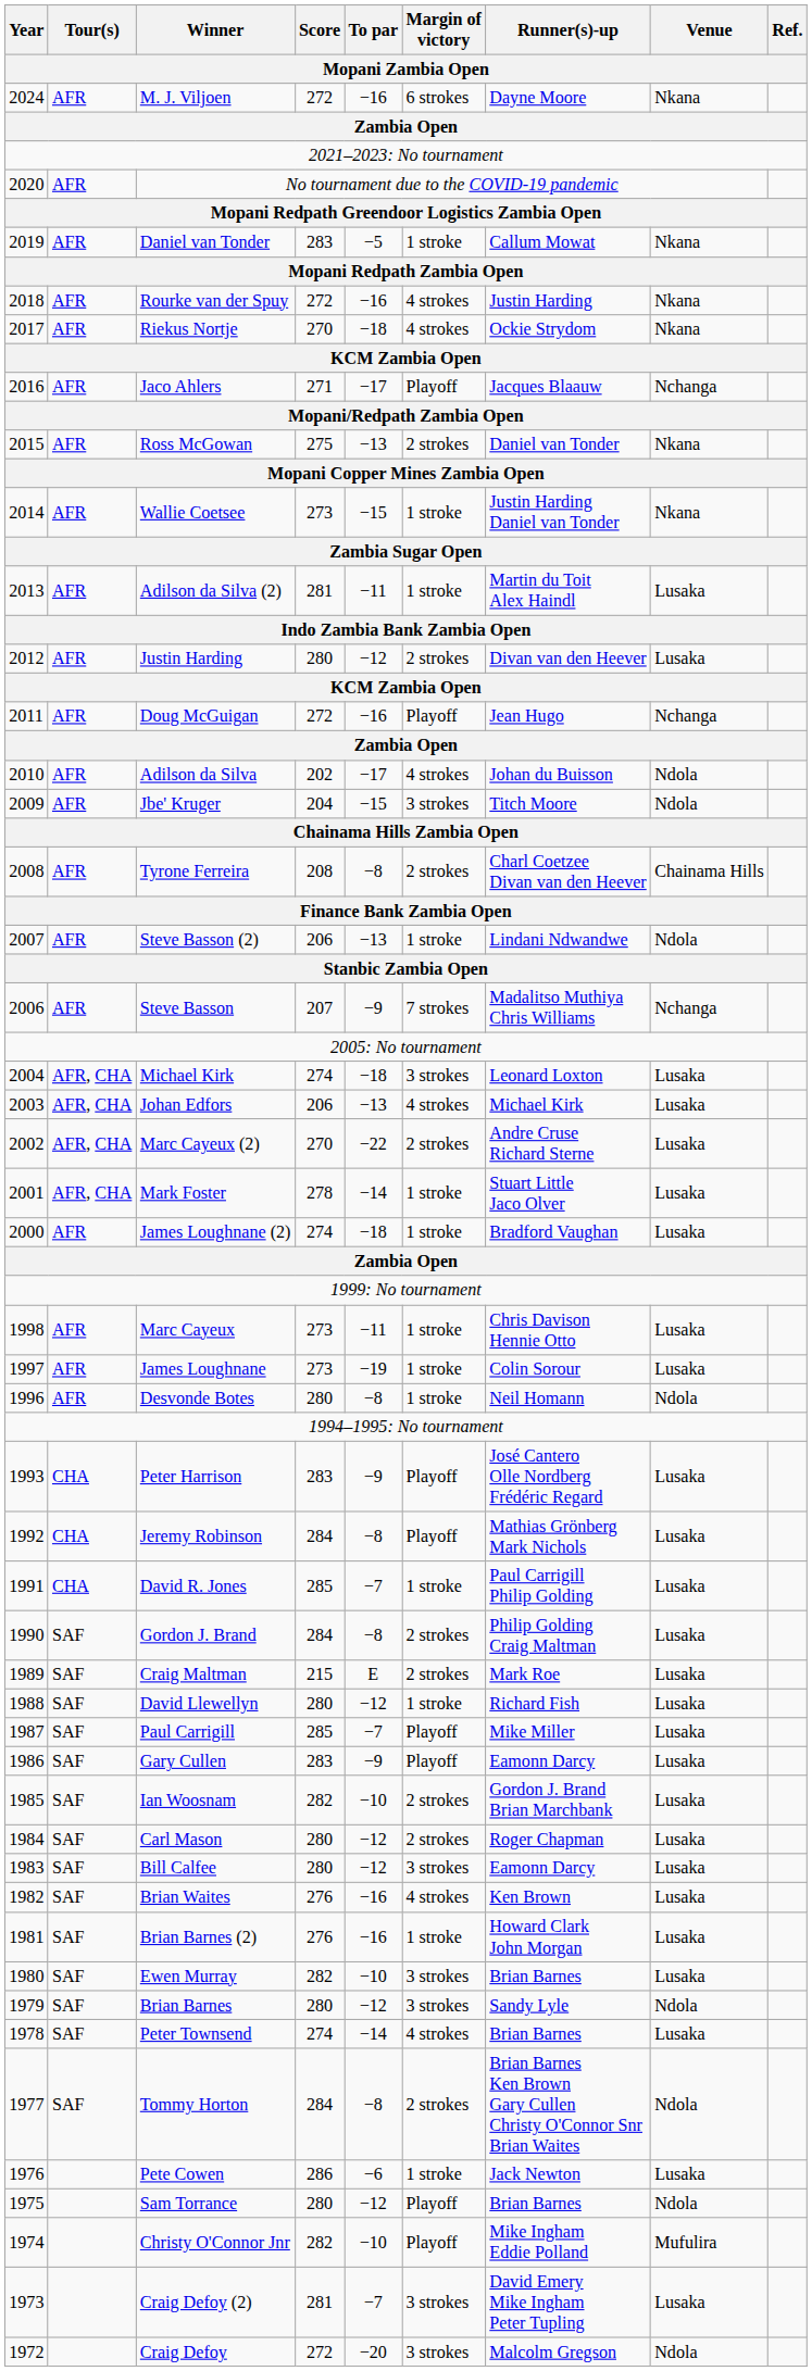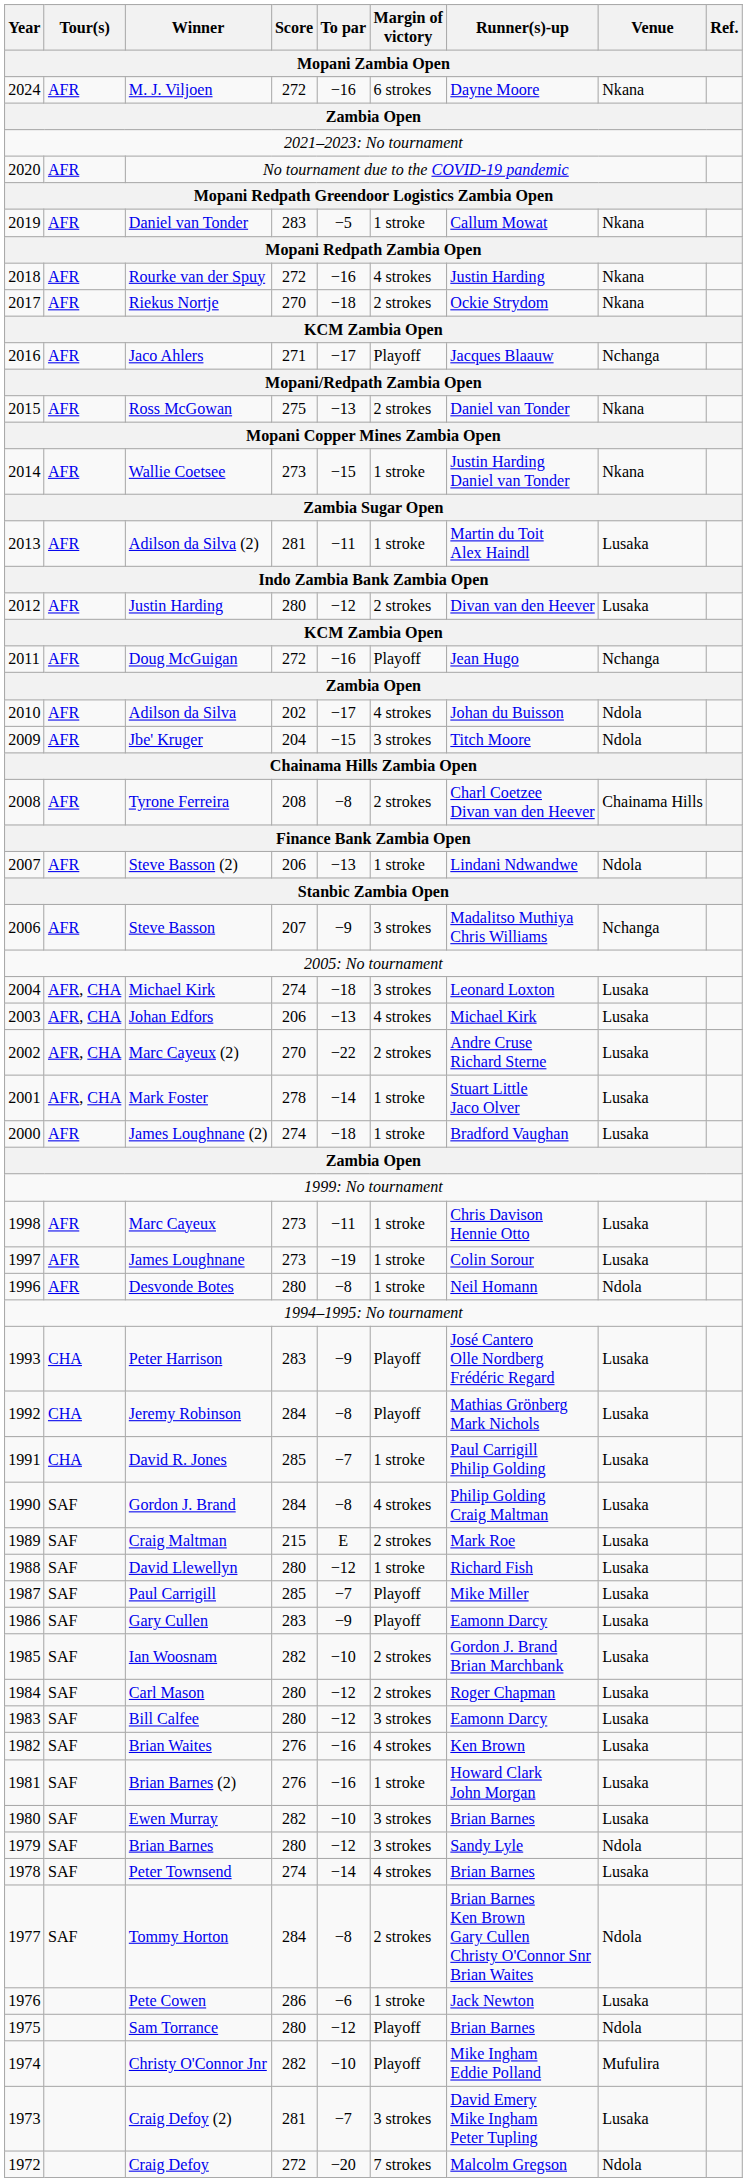 <table class=wikitable style="font-size:95%">
 <tr>
 <th>Year</th>
 <th>Tour(s)</th>
 <th>Winner</th>
 <th>Score</th>
 <th>To par</th>
 <th>Margin of<br>victory</th>
 <th>Runner(s)-up</th>
 <th>Venue</th>
 <th>Ref.</th>
 </tr>
 <tr>
 <th colspan=9>Mopani Zambia Open</th>
 </tr>
 <tr>
 <td>2024</td>
 <td><a href='#'>AFR</a></td>
 <td> <a href='#'>M. J. Viljoen</a></td>
 <td align=center>272</td>
 <td align=center>−16</td>
 <td>6 strokes</td>
 <td> <a href='#'>Dayne Moore</a></td>
 <td>Nkana</td>
 <td></td>
 </tr>
 <tr>
 <th colspan=9>Zambia Open</th>
 </tr>
 <tr>
 <td colspan=9 align=center><em>2021–2023: No tournament</em></td>
 </tr>
 <tr>
 <td>2020</td>
 <td><a href='#'>AFR</a></td>
 <td colspan=6 align=center><em>No tournament due to the <a href='#'>COVID-19 pandemic</a></em></td>
 <td></td>
 </tr>
 <tr>
 <th colspan=9>Mopani Redpath Greendoor Logistics Zambia Open</th>
 </tr>
 <tr>
 <td>2019</td>
 <td><a href='#'>AFR</a></td>
 <td> <a href='#'>Daniel van Tonder</a></td>
 <td align=center>283</td>
 <td align=center>−5</td>
 <td>1 stroke</td>
 <td> <a href='#'>Callum Mowat</a></td>
 <td>Nkana</td>
 <td></td>
 </tr>
 <tr>
 <th colspan=9>Mopani Redpath Zambia Open</th>
 </tr>
 <tr>
 <td>2018</td>
 <td><a href='#'>AFR</a></td>
 <td> <a href='#'>Rourke van der Spuy</a></td>
 <td align=center>272</td>
 <td align=center>−16</td>
 <td>4 strokes</td>
 <td> <a href='#'>Justin Harding</a></td>
 <td>Nkana</td>
 <td></td>
 </tr>
 <tr>
 <td>2017</td>
 <td><a href='#'>AFR</a></td>
 <td> <a href='#'>Riekus Nortje</a></td>
 <td align=center>270</td>
 <td align=center>−18</td>
-<td>4 strokes</td>
+<td>2 strokes</td>
 <td> <a href='#'>Ockie Strydom</a></td>
 <td>Nkana</td>
 <td></td>
 </tr>
 <tr>
 <th colspan=9>KCM Zambia Open</th>
 </tr>
 <tr>
 <td>2016</td>
 <td><a href='#'>AFR</a></td>
 <td> <a href='#'>Jaco Ahlers</a></td>
 <td align=center>271</td>
 <td align=center>−17</td>
 <td>Playoff</td>
 <td> <a href='#'>Jacques Blaauw</a></td>
 <td>Nchanga</td>
 <td></td>
 </tr>
 <tr>
 <th colspan=9>Mopani/Redpath Zambia Open</th>
 </tr>
 <tr>
 <td>2015</td>
 <td><a href='#'>AFR</a></td>
 <td> <a href='#'>Ross McGowan</a></td>
 <td align=center>275</td>
 <td align=center>−13</td>
 <td>2 strokes</td>
 <td> <a href='#'>Daniel van Tonder</a></td>
 <td>Nkana</td>
 <td></td>
 </tr>
 <tr>
 <th colspan=9>Mopani Copper Mines Zambia Open</th>
 </tr>
 <tr>
 <td>2014</td>
 <td><a href='#'>AFR</a></td>
 <td> <a href='#'>Wallie Coetsee</a></td>
 <td align=center>273</td>
 <td align=center>−15</td>
 <td>1 stroke</td>
 <td> <a href='#'>Justin Harding</a><br> <a href='#'>Daniel van Tonder</a></td>
 <td>Nkana</td>
 <td></td>
 </tr>
 <tr>
 <th colspan=9>Zambia Sugar Open</th>
 </tr>
 <tr>
 <td>2013</td>
 <td><a href='#'>AFR</a></td>
 <td> <a href='#'>Adilson da Silva</a> (2)</td>
 <td align=center>281</td>
 <td align=center>−11</td>
 <td>1 stroke</td>
 <td> <a href='#'>Martin du Toit</a><br> <a href='#'>Alex Haindl</a></td>
 <td>Lusaka</td>
 <td></td>
 </tr>
 <tr>
 <th colspan=9>Indo Zambia Bank Zambia Open</th>
 </tr>
 <tr>
 <td>2012</td>
 <td><a href='#'>AFR</a></td>
 <td> <a href='#'>Justin Harding</a></td>
 <td align=center>280</td>
 <td align=center>−12</td>
 <td>2 strokes</td>
 <td> <a href='#'>Divan van den Heever</a></td>
 <td>Lusaka</td>
 <td></td>
 </tr>
 <tr>
 <th colspan=9>KCM Zambia Open</th>
 </tr>
 <tr>
 <td>2011</td>
 <td><a href='#'>AFR</a></td>
 <td> <a href='#'>Doug McGuigan</a></td>
 <td align=center>272</td>
 <td align=center>−16</td>
 <td>Playoff</td>
 <td> <a href='#'>Jean Hugo</a></td>
 <td>Nchanga</td>
 <td></td>
 </tr>
 <tr>
 <th colspan=9>Zambia Open</th>
 </tr>
 <tr>
 <td>2010</td>
 <td><a href='#'>AFR</a></td>
 <td> <a href='#'>Adilson da Silva</a></td>
 <td align=center>202</td>
 <td align=center>−17</td>
 <td>4 strokes</td>
 <td> <a href='#'>Johan du Buisson</a></td>
 <td>Ndola</td>
 <td></td>
 </tr>
 <tr>
 <td>2009</td>
 <td><a href='#'>AFR</a></td>
 <td> <a href='#'>Jbe' Kruger</a></td>
 <td align=center>204</td>
 <td align=center>−15</td>
 <td>3 strokes</td>
 <td> <a href='#'>Titch Moore</a></td>
 <td>Ndola</td>
 <td></td>
 </tr>
 <tr>
 <th colspan=9>Chainama Hills Zambia Open</th>
 </tr>
 <tr>
 <td>2008</td>
 <td><a href='#'>AFR</a></td>
 <td> <a href='#'>Tyrone Ferreira</a></td>
 <td align=center>208</td>
 <td align=center>−8</td>
 <td>2 strokes</td>
 <td> <a href='#'>Charl Coetzee</a><br> <a href='#'>Divan van den Heever</a></td>
 <td>Chainama Hills</td>
 <td></td>
 </tr>
 <tr>
 <th colspan=9>Finance Bank Zambia Open</th>
 </tr>
 <tr>
 <td>2007</td>
 <td><a href='#'>AFR</a></td>
 <td> <a href='#'>Steve Basson</a> (2)</td>
 <td align=center>206</td>
 <td align=center>−13</td>
 <td>1 stroke</td>
 <td> <a href='#'>Lindani Ndwandwe</a></td>
 <td>Ndola</td>
 <td></td>
 </tr>
 <tr>
 <th colspan=9>Stanbic Zambia Open</th>
 </tr>
 <tr>
 <td>2006</td>
 <td><a href='#'>AFR</a></td>
 <td> <a href='#'>Steve Basson</a></td>
 <td align=center>207</td>
 <td align=center>−9</td>
-<td>7 strokes</td>
+<td>3 strokes</td>
 <td> <a href='#'>Madalitso Muthiya</a><br> <a href='#'>Chris Williams</a></td>
 <td>Nchanga</td>
 <td></td>
 </tr>
 <tr>
 <td colspan=9 align=center><em>2005: No tournament</em></td>
 </tr>
 <tr>
 <td>2004</td>
 <td><a href='#'>AFR</a>, <a href='#'>CHA</a></td>
 <td> <a href='#'>Michael Kirk</a></td>
 <td align=center>274</td>
 <td align=center>−18</td>
 <td>3 strokes</td>
 <td> <a href='#'>Leonard Loxton</a></td>
 <td>Lusaka</td>
 <td></td>
 </tr>
 <tr>
 <td>2003</td>
 <td><a href='#'>AFR</a>, <a href='#'>CHA</a></td>
 <td> <a href='#'>Johan Edfors</a></td>
 <td align=center>206</td>
 <td align=center>−13</td>
 <td>4 strokes</td>
 <td> <a href='#'>Michael Kirk</a></td>
 <td>Lusaka</td>
 <td></td>
 </tr>
 <tr>
 <td>2002</td>
 <td><a href='#'>AFR</a>, <a href='#'>CHA</a></td>
 <td> <a href='#'>Marc Cayeux</a> (2)</td>
 <td align=center>270</td>
 <td align=center>−22</td>
 <td>2 strokes</td>
 <td> <a href='#'>Andre Cruse</a><br> <a href='#'>Richard Sterne</a></td>
 <td>Lusaka</td>
 <td></td>
 </tr>
 <tr>
 <td>2001</td>
 <td><a href='#'>AFR</a>, <a href='#'>CHA</a></td>
 <td> <a href='#'>Mark Foster</a></td>
 <td align=center>278</td>
 <td align=center>−14</td>
 <td>1 stroke</td>
 <td> <a href='#'>Stuart Little</a><br> <a href='#'>Jaco Olver</a></td>
 <td>Lusaka</td>
 <td></td>
 </tr>
 <tr>
 <td>2000</td>
 <td><a href='#'>AFR</a></td>
 <td> <a href='#'>James Loughnane</a> (2)</td>
 <td align=center>274</td>
 <td align=center>−18</td>
 <td>1 stroke</td>
 <td> <a href='#'>Bradford Vaughan</a></td>
 <td>Lusaka</td>
 <td></td>
 </tr>
 <tr>
 <th colspan=9>Zambia Open</th>
 </tr>
 <tr>
 <td colspan=9 align=center><em>1999: No tournament</em></td>
 </tr>
 <tr>
 <td>1998</td>
 <td><a href='#'>AFR</a></td>
 <td> <a href='#'>Marc Cayeux</a></td>
 <td align=center>273</td>
 <td align=center>−11</td>
 <td>1 stroke</td>
 <td> <a href='#'>Chris Davison</a><br> <a href='#'>Hennie Otto</a></td>
 <td>Lusaka</td>
 <td></td>
 </tr>
 <tr>
 <td>1997</td>
 <td><a href='#'>AFR</a></td>
 <td> <a href='#'>James Loughnane</a></td>
 <td align=center>273</td>
 <td align=center>−19</td>
 <td>1 stroke</td>
 <td> <a href='#'>Colin Sorour</a></td>
 <td>Lusaka</td>
 <td></td>
 </tr>
 <tr>
 <td>1996</td>
 <td><a href='#'>AFR</a></td>
 <td> <a href='#'>Desvonde Botes</a></td>
 <td align=center>280</td>
 <td align=center>−8</td>
 <td>1 stroke</td>
 <td> <a href='#'>Neil Homann</a></td>
 <td>Ndola</td>
 <td></td>
 </tr>
 <tr>
 <td colspan=9 align=center><em>1994–1995: No tournament</em></td>
 </tr>
 <tr>
 <td>1993</td>
 <td><a href='#'>CHA</a></td>
 <td> <a href='#'>Peter Harrison</a></td>
 <td align=center>283</td>
 <td align=center>−9</td>
 <td>Playoff</td>
 <td> <a href='#'>José Cantero</a><br> <a href='#'>Olle Nordberg</a><br> <a href='#'>Frédéric Regard</a></td>
 <td>Lusaka</td>
 <td></td>
 </tr>
 <tr>
 <td>1992</td>
 <td><a href='#'>CHA</a></td>
 <td> <a href='#'>Jeremy Robinson</a></td>
 <td align=center>284</td>
 <td align=center>−8</td>
 <td>Playoff</td>
 <td> <a href='#'>Mathias Grönberg</a><br> <a href='#'>Mark Nichols</a></td>
 <td>Lusaka</td>
 <td></td>
 </tr>
 <tr>
 <td>1991</td>
 <td><a href='#'>CHA</a></td>
 <td> <a href='#'>David R. Jones</a></td>
 <td align=center>285</td>
 <td align=center>−7</td>
 <td>1 stroke</td>
 <td> <a href='#'>Paul Carrigill</a><br> <a href='#'>Philip Golding</a></td>
 <td>Lusaka</td>
 <td></td>
 </tr>
 <tr>
 <td>1990</td>
 <td>SAF</td>
 <td> <a href='#'>Gordon J. Brand</a></td>
 <td align=center>284</td>
 <td align=center>−8</td>
-<td>2 strokes</td>
+<td>4 strokes</td>
 <td> <a href='#'>Philip Golding</a><br> <a href='#'>Craig Maltman</a></td>
 <td>Lusaka</td>
 <td></td>
 </tr>
 <tr>
 <td>1989</td>
 <td>SAF</td>
 <td> <a href='#'>Craig Maltman</a></td>
 <td align=center>215</td>
 <td align=center>E</td>
 <td>2 strokes</td>
 <td> <a href='#'>Mark Roe</a></td>
 <td>Lusaka</td>
 <td></td>
 </tr>
 <tr>
 <td>1988</td>
 <td>SAF</td>
 <td> <a href='#'>David Llewellyn</a></td>
 <td align=center>280</td>
 <td align=center>−12</td>
 <td>1 stroke</td>
 <td> <a href='#'>Richard Fish</a></td>
 <td>Lusaka</td>
 <td></td>
 </tr>
 <tr>
 <td>1987</td>
 <td>SAF</td>
 <td> <a href='#'>Paul Carrigill</a></td>
 <td align=center>285</td>
 <td align=center>−7</td>
 <td>Playoff</td>
 <td> <a href='#'>Mike Miller</a></td>
 <td>Lusaka</td>
 <td></td>
 </tr>
 <tr>
 <td>1986</td>
 <td>SAF</td>
 <td> <a href='#'>Gary Cullen</a></td>
 <td align=center>283</td>
 <td align=center>−9</td>
 <td>Playoff</td>
 <td> <a href='#'>Eamonn Darcy</a></td>
 <td>Lusaka</td>
 <td></td>
 </tr>
 <tr>
 <td>1985</td>
 <td>SAF</td>
 <td> <a href='#'>Ian Woosnam</a></td>
 <td align=center>282</td>
 <td align=center>−10</td>
 <td>2 strokes</td>
 <td> <a href='#'>Gordon J. Brand</a><br> <a href='#'>Brian Marchbank</a></td>
 <td>Lusaka</td>
 <td></td>
 </tr>
 <tr>
 <td>1984</td>
 <td>SAF</td>
 <td> <a href='#'>Carl Mason</a></td>
 <td align=center>280</td>
 <td align=center>−12</td>
 <td>2 strokes</td>
 <td> <a href='#'>Roger Chapman</a></td>
 <td>Lusaka</td>
 <td></td>
 </tr>
 <tr>
 <td>1983</td>
 <td>SAF</td>
 <td> <a href='#'>Bill Calfee</a></td>
 <td align=center>280</td>
 <td align=center>−12</td>
 <td>3 strokes</td>
 <td> <a href='#'>Eamonn Darcy</a></td>
 <td>Lusaka</td>
 <td></td>
 </tr>
 <tr>
 <td>1982</td>
 <td>SAF</td>
 <td> <a href='#'>Brian Waites</a></td>
 <td align=center>276</td>
 <td align=center>−16</td>
 <td>4 strokes</td>
 <td> <a href='#'>Ken Brown</a></td>
 <td>Lusaka</td>
 <td></td>
 </tr>
 <tr>
 <td>1981</td>
 <td>SAF</td>
 <td> <a href='#'>Brian Barnes</a> (2)</td>
 <td align=center>276</td>
 <td align=center>−16</td>
 <td>1 stroke</td>
 <td> <a href='#'>Howard Clark</a><br> <a href='#'>John Morgan</a></td>
 <td>Lusaka</td>
 <td></td>
 </tr>
 <tr>
 <td>1980</td>
 <td>SAF</td>
 <td> <a href='#'>Ewen Murray</a></td>
 <td align=center>282</td>
 <td align=center>−10</td>
 <td>3 strokes</td>
 <td> <a href='#'>Brian Barnes</a></td>
 <td>Lusaka</td>
 <td></td>
 </tr>
 <tr>
 <td>1979</td>
 <td>SAF</td>
 <td> <a href='#'>Brian Barnes</a></td>
 <td align=center>280</td>
 <td align=center>−12</td>
 <td>3 strokes</td>
 <td> <a href='#'>Sandy Lyle</a></td>
 <td>Ndola</td>
 <td></td>
 </tr>
 <tr>
 <td>1978</td>
 <td>SAF</td>
 <td> <a href='#'>Peter Townsend</a></td>
 <td align=center>274</td>
 <td align=center>−14</td>
 <td>4 strokes</td>
 <td> <a href='#'>Brian Barnes</a></td>
 <td>Lusaka</td>
 <td></td>
 </tr>
 <tr>
 <td>1977</td>
 <td>SAF</td>
 <td> <a href='#'>Tommy Horton</a></td>
 <td align=center>284</td>
 <td align=center>−8</td>
 <td>2 strokes</td>
 <td> <a href='#'>Brian Barnes</a><br> <a href='#'>Ken Brown</a><br> <a href='#'>Gary Cullen</a><br> <a href='#'>Christy O'Connor Snr</a><br> <a href='#'>Brian Waites</a></td>
 <td>Ndola</td>
 <td></td>
 </tr>
 <tr>
 <td>1976</td>
 <td></td>
 <td> <a href='#'>Pete Cowen</a></td>
 <td align=center>286</td>
 <td align=center>−6</td>
 <td>1 stroke</td>
 <td> <a href='#'>Jack Newton</a></td>
 <td>Lusaka</td>
 <td></td>
 </tr>
 <tr>
 <td>1975</td>
 <td></td>
 <td> <a href='#'>Sam Torrance</a></td>
 <td align=center>280</td>
 <td align=center>−12</td>
 <td>Playoff</td>
 <td> <a href='#'>Brian Barnes</a></td>
 <td>Ndola</td>
 <td></td>
 </tr>
 <tr>
 <td>1974</td>
 <td></td>
 <td> <a href='#'>Christy O'Connor Jnr</a></td>
 <td align=center>282</td>
 <td align=center>−10</td>
 <td>Playoff</td>
 <td> <a href='#'>Mike Ingham</a><br> <a href='#'>Eddie Polland</a></td>
 <td>Mufulira</td>
 <td></td>
 </tr>
 <tr>
 <td>1973</td>
 <td></td>
 <td> <a href='#'>Craig Defoy</a> (2)</td>
 <td align=center>281</td>
 <td align=center>−7</td>
 <td>3 strokes</td>
 <td> <a href='#'>David Emery</a><br> <a href='#'>Mike Ingham</a><br> <a href='#'>Peter Tupling</a></td>
 <td>Lusaka</td>
 <td></td>
 </tr>
 <tr>
 <td>1972</td>
 <td></td>
 <td> <a href='#'>Craig Defoy</a></td>
 <td align=center>272</td>
 <td align=center>−20</td>
-<td>3 strokes</td>
+<td>7 strokes</td>
 <td> <a href='#'>Malcolm Gregson</a></td>
 <td>Ndola</td>
 <td></td>
 </tr>
 </table>
